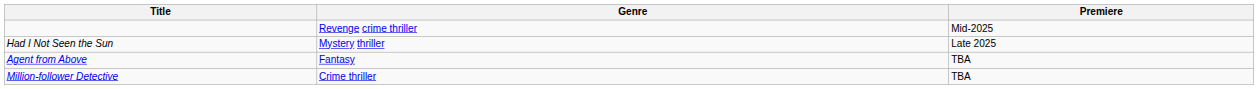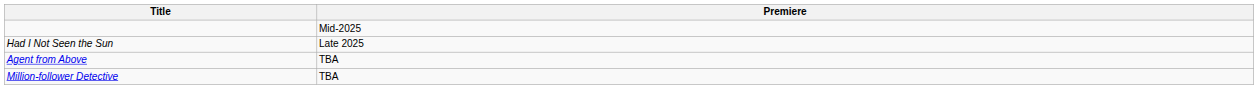 <table class="wikitable sortable" style="width:100%;">
 <tr>
 <th scope="col" style="width:25%;">Title</th>
-<th>Genre</th>
 <th>Premiere</th>
 </tr>
 <tr>
 <td><em></em></td>
-<td><a href='#'>Revenge</a> <a href='#'>crime thriller</a></td>
 <td>Mid-2025</td>
 </tr>
 <tr>
 <td><em>Had I Not Seen the Sun</em></td>
-<td><a href='#'>Mystery</a> <a href='#'>thriller</a></td>
 <td>Late 2025</td>
 </tr>
 <tr>
 <td><em><a href='#'>Agent from Above</a></em></td>
-<td><a href='#'>Fantasy</a></td>
 <td>TBA</td>
 </tr>
 <tr>
 <td><em><a href='#'>Million-follower Detective</a></em></td>
-<td><a href='#'>Crime thriller</a></td>
 <td>TBA</td>
 </tr>
 </table>
